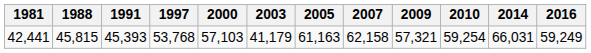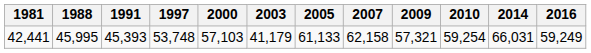 <table class="wikitable">
 <tr>
 <th>1981</th>
 <th>1988</th>
 <th>1991</th>
 <th>1997</th>
 <th>2000</th>
 <th>2003</th>
 <th>2005</th>
 <th>2007</th>
 <th>2009</th>
 <th>2010</th>
 <th>2014</th>
 <th>2016</th>
 </tr>
 <tr>
 <td>42,441</td>
-<td>45,815</td>
+<td>45,995</td>
 <td>45,393</td>
-<td>53,768</td>
+<td>53,748</td>
 <td>57,103</td>
 <td>41,179</td>
-<td>61,163</td>
+<td>61,133</td>
 <td>62,158</td>
 <td>57,321</td>
 <td>59,254</td>
 <td>66,031</td>
 <td>59,249</td>
 </tr>
 </table>
